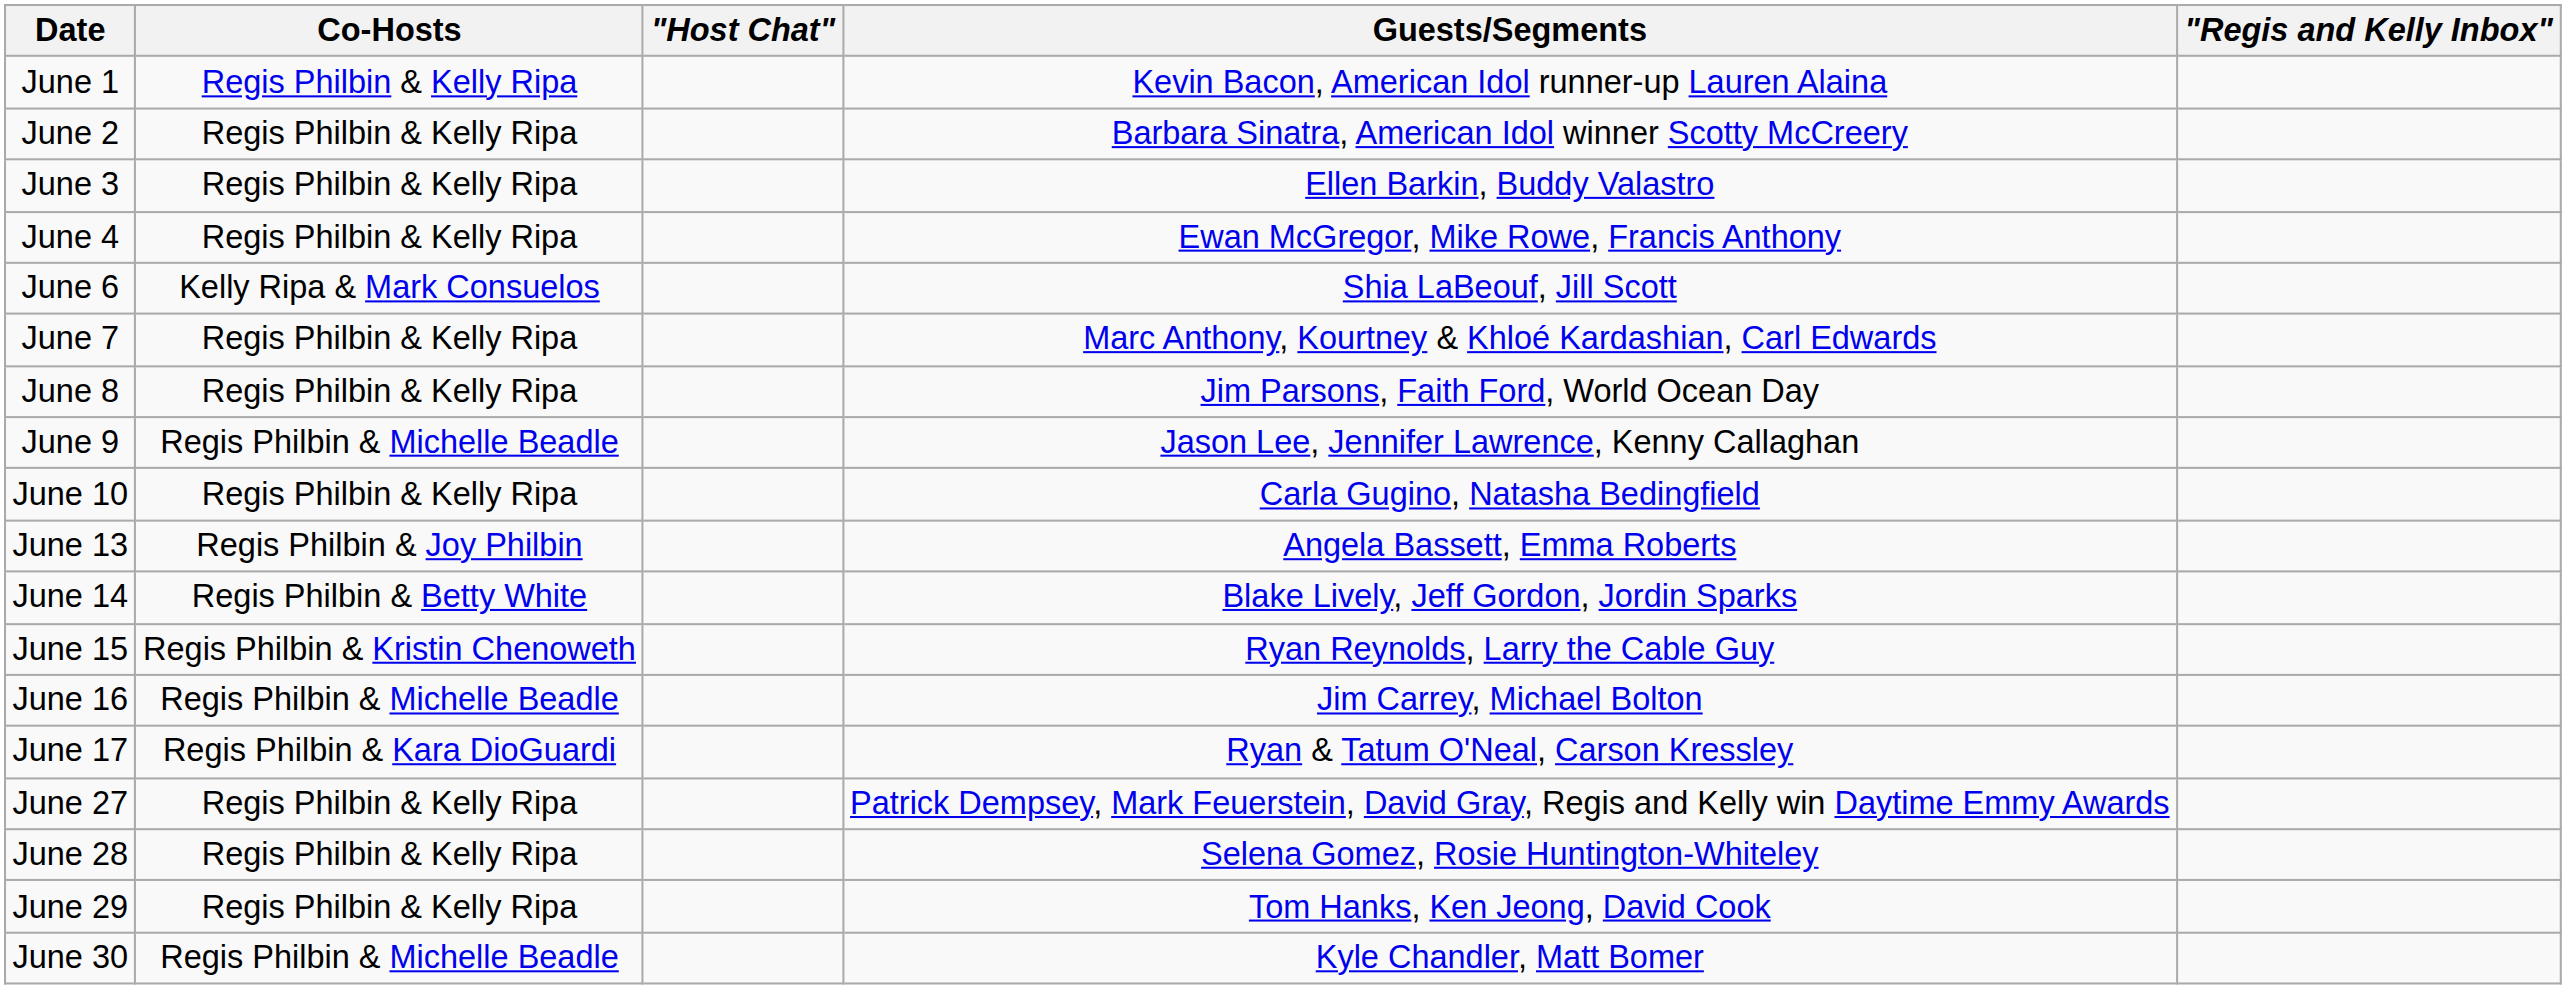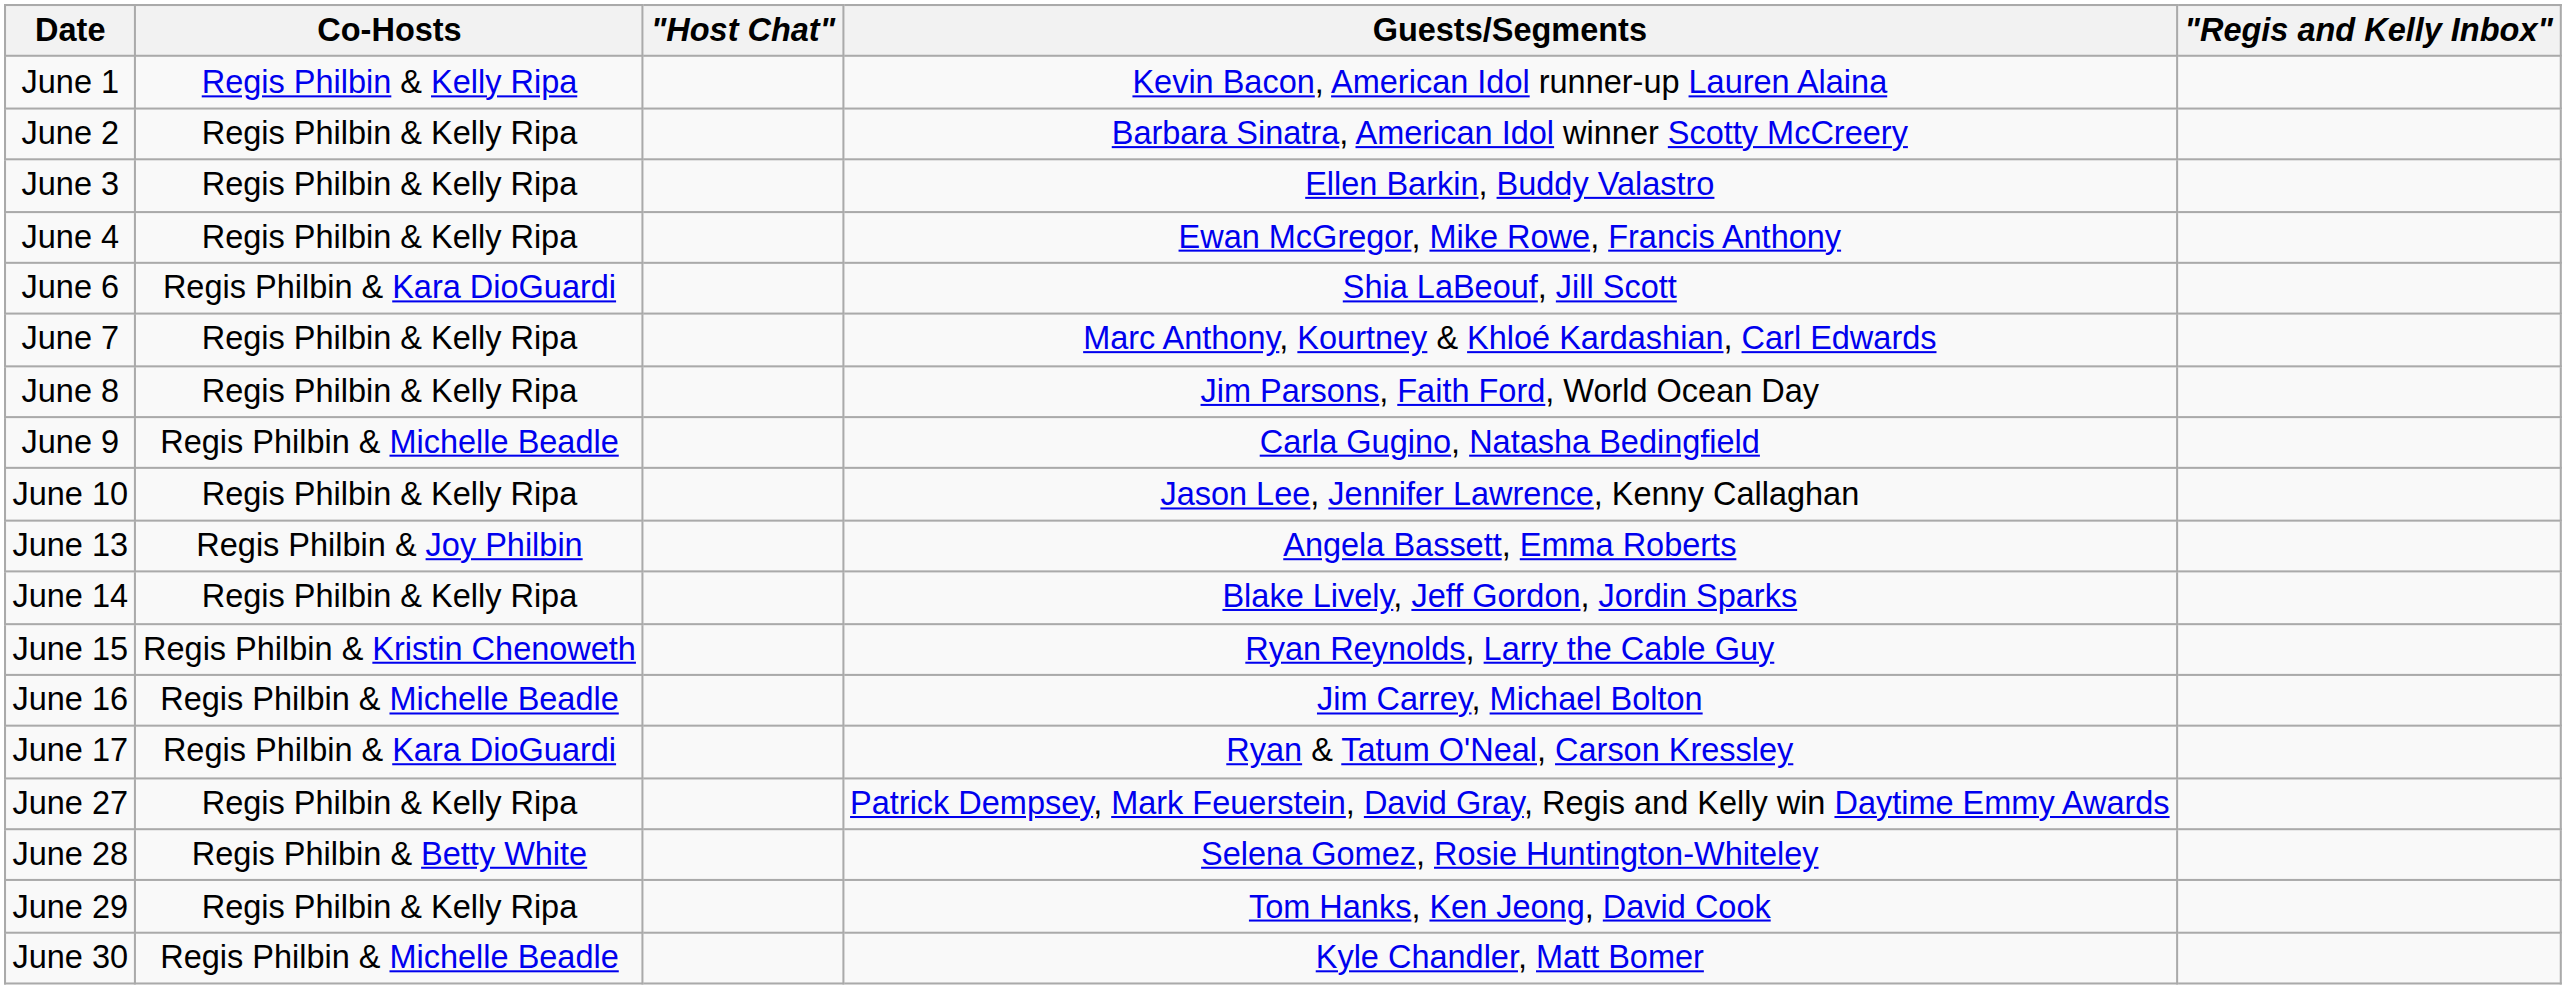 <table class="wikitable sortable" style="text-align:center;">
 <tr>
 <th>Date</th>
 <th>Co-Hosts</th>
 <th><em>"Host Chat"</em></th>
 <th>Guests/Segments</th>
 <th><em>"Regis and Kelly Inbox"</em></th>
 </tr>
 <tr>
 <td>June 1</td>
 <td><a href='#'>Regis Philbin</a> & <a href='#'>Kelly Ripa</a></td>
 <td></td>
 <td><a href='#'>Kevin Bacon</a>, <a href='#'>American Idol</a> runner-up <a href='#'>Lauren Alaina</a></td>
 <td></td>
 </tr>
 <tr>
 <td>June 2</td>
 <td>Regis Philbin & Kelly Ripa</td>
 <td></td>
 <td><a href='#'>Barbara Sinatra</a>, <a href='#'>American Idol</a> winner <a href='#'>Scotty McCreery</a></td>
 <td></td>
 </tr>
 <tr>
 <td>June 3</td>
 <td>Regis Philbin & Kelly Ripa</td>
 <td></td>
 <td><a href='#'>Ellen Barkin</a>, <a href='#'>Buddy Valastro</a></td>
 <td></td>
 </tr>
 <tr>
 <td>June 4</td>
 <td>Regis Philbin & Kelly Ripa</td>
 <td></td>
 <td><a href='#'>Ewan McGregor</a>, <a href='#'>Mike Rowe</a>, <a href='#'>Francis Anthony</a></td>
 <td></td>
 </tr>
 <tr>
 <td>June 6</td>
-<td>Kelly Ripa & <a href='#'>Mark Consuelos</a></td>
+<td>Regis Philbin & <a href='#'>Kara DioGuardi</a></td>
 <td></td>
 <td><a href='#'>Shia LaBeouf</a>, <a href='#'>Jill Scott</a></td>
 <td></td>
 </tr>
 <tr>
 <td>June 7</td>
 <td>Regis Philbin & Kelly Ripa</td>
 <td></td>
 <td><a href='#'>Marc Anthony</a>, <a href='#'>Kourtney</a> & <a href='#'>Khloé Kardashian</a>, <a href='#'>Carl Edwards</a></td>
 <td></td>
 </tr>
 <tr>
 <td>June 8</td>
 <td>Regis Philbin & Kelly Ripa</td>
 <td></td>
 <td><a href='#'>Jim Parsons</a>, <a href='#'>Faith Ford</a>, World Ocean Day</td>
 <td></td>
 </tr>
 <tr>
 <td>June 9</td>
 <td>Regis Philbin & <a href='#'>Michelle Beadle</a></td>
 <td></td>
-<td><a href='#'>Jason Lee</a>, <a href='#'>Jennifer Lawrence</a>, Kenny Callaghan</td>
+<td><a href='#'>Carla Gugino</a>, <a href='#'>Natasha Bedingfield</a></td>
 <td></td>
 </tr>
 <tr>
 <td>June 10</td>
 <td>Regis Philbin & Kelly Ripa</td>
 <td></td>
-<td><a href='#'>Carla Gugino</a>, <a href='#'>Natasha Bedingfield</a></td>
+<td><a href='#'>Jason Lee</a>, <a href='#'>Jennifer Lawrence</a>, Kenny Callaghan</td>
 <td></td>
 </tr>
 <tr>
 <td>June 13</td>
 <td>Regis Philbin & <a href='#'>Joy Philbin</a></td>
 <td></td>
 <td><a href='#'>Angela Bassett</a>, <a href='#'>Emma Roberts</a></td>
 <td></td>
 </tr>
 <tr>
 <td>June 14</td>
-<td>Regis Philbin & <a href='#'>Betty White</a></td>
+<td>Regis Philbin & Kelly Ripa</td>
 <td></td>
 <td><a href='#'>Blake Lively</a>, <a href='#'>Jeff Gordon</a>, <a href='#'>Jordin Sparks</a></td>
 <td></td>
 </tr>
 <tr>
 <td>June 15</td>
 <td>Regis Philbin & <a href='#'>Kristin Chenoweth</a></td>
 <td></td>
 <td><a href='#'>Ryan Reynolds</a>, <a href='#'>Larry the Cable Guy</a></td>
 <td></td>
 </tr>
 <tr>
 <td>June 16</td>
 <td>Regis Philbin & <a href='#'>Michelle Beadle</a></td>
 <td></td>
 <td><a href='#'>Jim Carrey</a>, <a href='#'>Michael Bolton</a></td>
 <td></td>
 </tr>
 <tr>
 <td>June 17</td>
 <td>Regis Philbin & <a href='#'>Kara DioGuardi</a></td>
 <td></td>
 <td><a href='#'>Ryan</a> & <a href='#'>Tatum O'Neal</a>, <a href='#'>Carson Kressley</a></td>
 <td></td>
 </tr>
 <tr>
 <td>June 27</td>
 <td>Regis Philbin & Kelly Ripa</td>
 <td></td>
 <td><a href='#'>Patrick Dempsey</a>, <a href='#'>Mark Feuerstein</a>, <a href='#'>David Gray</a>, Regis and Kelly win <a href='#'>Daytime Emmy Awards</a></td>
 <td></td>
 </tr>
 <tr>
 <td>June 28</td>
-<td>Regis Philbin & Kelly Ripa</td>
+<td>Regis Philbin & <a href='#'>Betty White</a></td>
 <td></td>
 <td><a href='#'>Selena Gomez</a>, <a href='#'>Rosie Huntington-Whiteley</a></td>
 <td></td>
 </tr>
 <tr>
 <td>June 29</td>
 <td>Regis Philbin & Kelly Ripa</td>
 <td></td>
 <td><a href='#'>Tom Hanks</a>, <a href='#'>Ken Jeong</a>, <a href='#'>David Cook</a></td>
 <td></td>
 </tr>
 <tr>
 <td>June 30</td>
 <td>Regis Philbin & <a href='#'>Michelle Beadle</a></td>
 <td></td>
 <td><a href='#'>Kyle Chandler</a>, <a href='#'>Matt Bomer</a></td>
 <td></td>
 </tr>
 </table>
